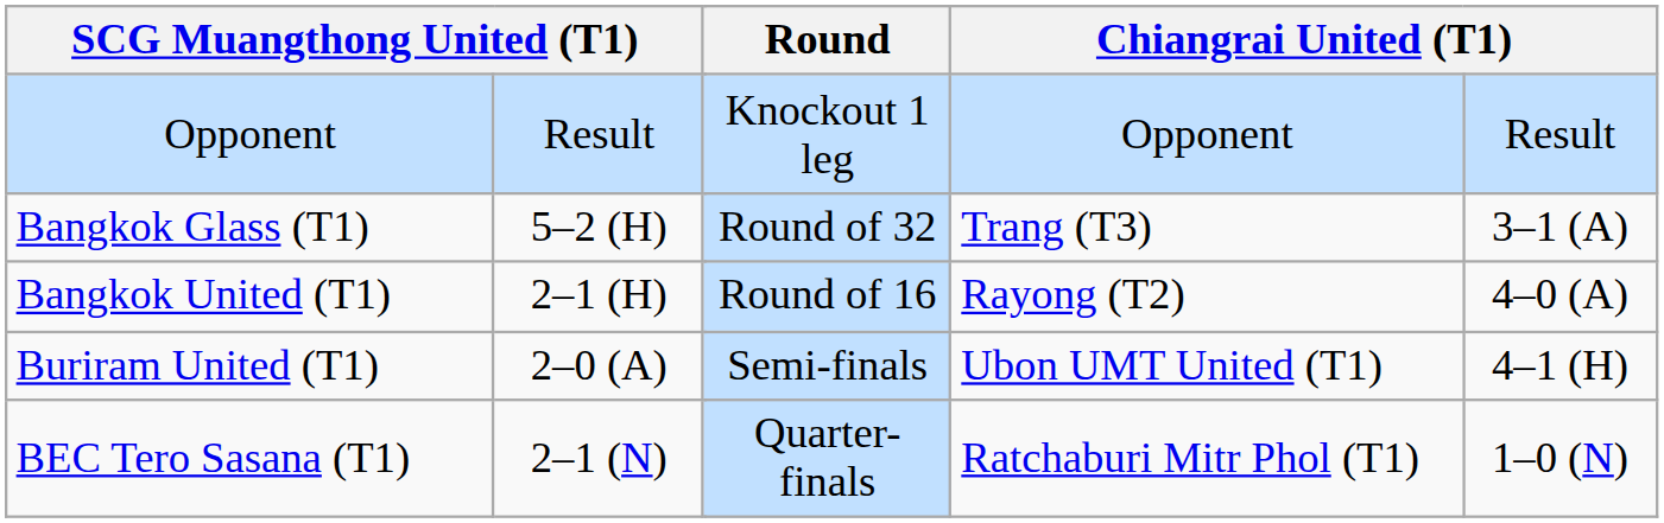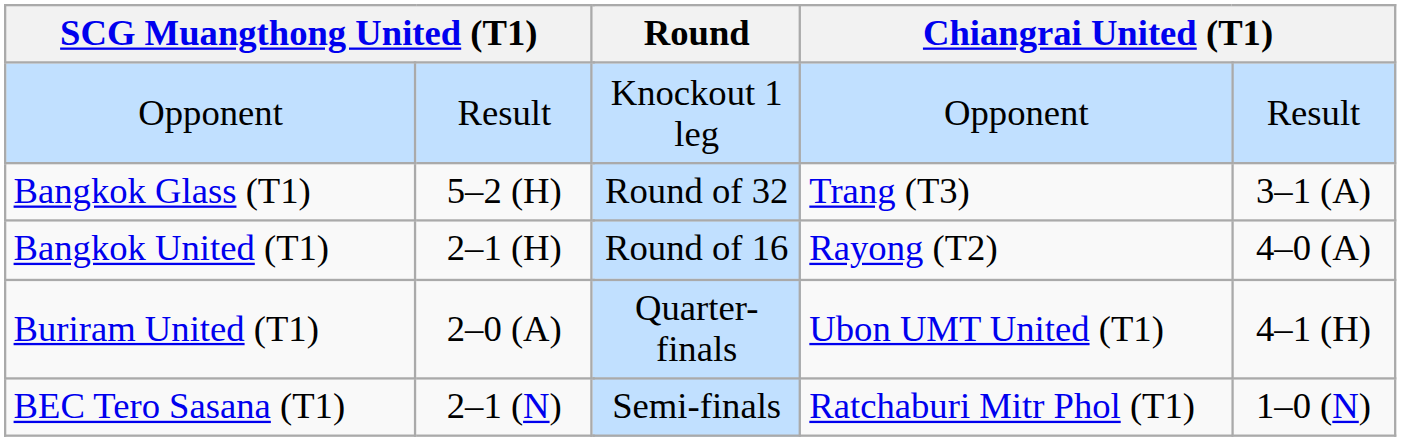 <table class="wikitable" style="text-align:center">
 <tr>
 <th colspan=4 width="350"><a href='#'>SCG Muangthong United</a> (T1)</th>
 <th>Round</th>
 <th colspan=4 width="350"><a href='#'>Chiangrai United</a> (T1)</th>
 </tr>
 <tr style="background:#C1E0FF">
 <td>Opponent</td>
 <td colspan=3>Result</td>
 <td>Knockout 1 leg</td>
 <td>Opponent</td>
 <td colspan=3>Result</td>
 </tr>
 <tr>
 <td align=left><a href='#'>Bangkok Glass</a> (T1)</td>
 <td colspan=3>5–2 (H)</td>
 <td style="background:#C1E0FF">Round of 32</td>
 <td align=left><a href='#'>Trang</a> (T3)</td>
 <td colspan=3>3–1 (A)</td>
 </tr>
 <tr>
 <td align=left><a href='#'>Bangkok United</a> (T1)</td>
 <td colspan=3>2–1 (H)</td>
 <td style="background:#C1E0FF">Round of 16</td>
 <td align=left><a href='#'>Rayong</a> (T2)</td>
 <td colspan=3>4–0 (A)</td>
 </tr>
 <tr>
 <td align=left><a href='#'>Buriram United</a> (T1)</td>
 <td colspan=3>2–0 (A)</td>
-<td style="background:#C1E0FF">Semi-finals</td>
+<td style="background:#C1E0FF">Quarter-finals</td>
 <td align=left><a href='#'>Ubon UMT United</a> (T1)</td>
 <td colspan=3>4–1 (H)</td>
 </tr>
 <tr>
 <td align=left><a href='#'>BEC Tero Sasana</a> (T1)</td>
 <td colspan=3>2–1 (<a href='#'>N</a>)</td>
-<td style="background:#C1E0FF">Quarter-finals</td>
+<td style="background:#C1E0FF">Semi-finals</td>
 <td align=left><a href='#'>Ratchaburi Mitr Phol</a> (T1)</td>
 <td colspan=3>1–0 (<a href='#'>N</a>)</td>
 </tr>
 </table>
